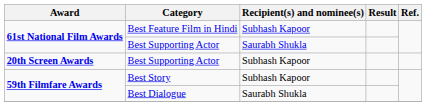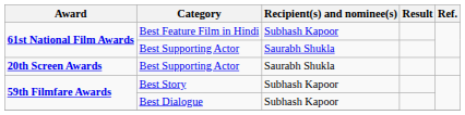 <table class="wikitable sortable">
 <tr>
 <th>Award</th>
 <th>Category</th>
 <th>Recipient(s) and nominee(s)</th>
 <th>Result</th>
 <th>Ref.</th>
 </tr>
 <tr>
 <td rowspan=2><strong><a href='#'>61st National Film Awards</a></strong></td>
 <td><a href='#'>Best Feature Film in Hindi</a></td>
 <td><a href='#'>Subhash Kapoor</a></td>
 <td></td>
 <td rowspan=2></td>
 </tr>
 <tr>
 <td><a href='#'>Best Supporting Actor</a></td>
 <td><a href='#'>Saurabh Shukla</a></td>
 <td></td>
 </tr>
 <tr>
 <td><strong><a href='#'>20th Screen Awards</a></strong></td>
 <td><a href='#'>Best Supporting Actor</a></td>
-<td>Subhash Kapoor</td>
+<td>Saurabh Shukla</td>
 <td></td>
 <td></td>
 </tr>
 <tr>
 <td rowspan=2><strong><a href='#'>59th Filmfare Awards</a></strong></td>
 <td><a href='#'>Best Story</a></td>
 <td>Subhash Kapoor</td>
 <td></td>
 <td rowspan=2></td>
 </tr>
 <tr>
 <td><a href='#'>Best Dialogue</a></td>
-<td>Saurabh Shukla</td>
+<td>Subhash Kapoor</td>
 <td></td>
 </tr>
 <tr>
 </tr>
 </table>
